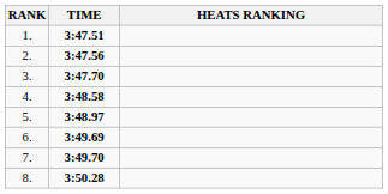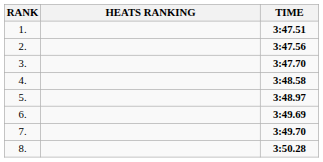 <table class="wikitable">
 <tr>
 <th>RANK</th>
+<th style="width: 20em">HEATS RANKING</th>
 <th style="width: 5em">TIME</th>
-<th style="width: 20em">HEATS RANKING</th>
 </tr>
 <tr>
 <td align="center">1.</td>
+<td></td>
 <td align="center"><strong>3:47.51</strong></td>
-<td></td>
 </tr>
 <tr>
 <td align="center">2.</td>
+<td></td>
 <td align="center"><strong>3:47.56</strong></td>
-<td></td>
 </tr>
 <tr>
 <td align="center">3.</td>
+<td></td>
 <td align="center"><strong>3:47.70</strong></td>
-<td></td>
 </tr>
 <tr>
 <td align="center">4.</td>
+<td></td>
 <td align="center"><strong>3:48.58</strong></td>
-<td></td>
 </tr>
 <tr>
 <td align="center">5.</td>
+<td></td>
 <td align="center"><strong>3:48.97</strong></td>
-<td></td>
 </tr>
 <tr>
 <td align="center">6.</td>
+<td></td>
 <td align="center"><strong>3:49.69</strong></td>
-<td></td>
 </tr>
 <tr>
 <td align="center">7.</td>
+<td></td>
 <td align="center"><strong>3:49.70</strong></td>
-<td></td>
 </tr>
 <tr>
 <td align="center">8.</td>
+<td></td>
 <td align="center"><strong>3:50.28</strong></td>
-<td></td>
 </tr>
 </table>
